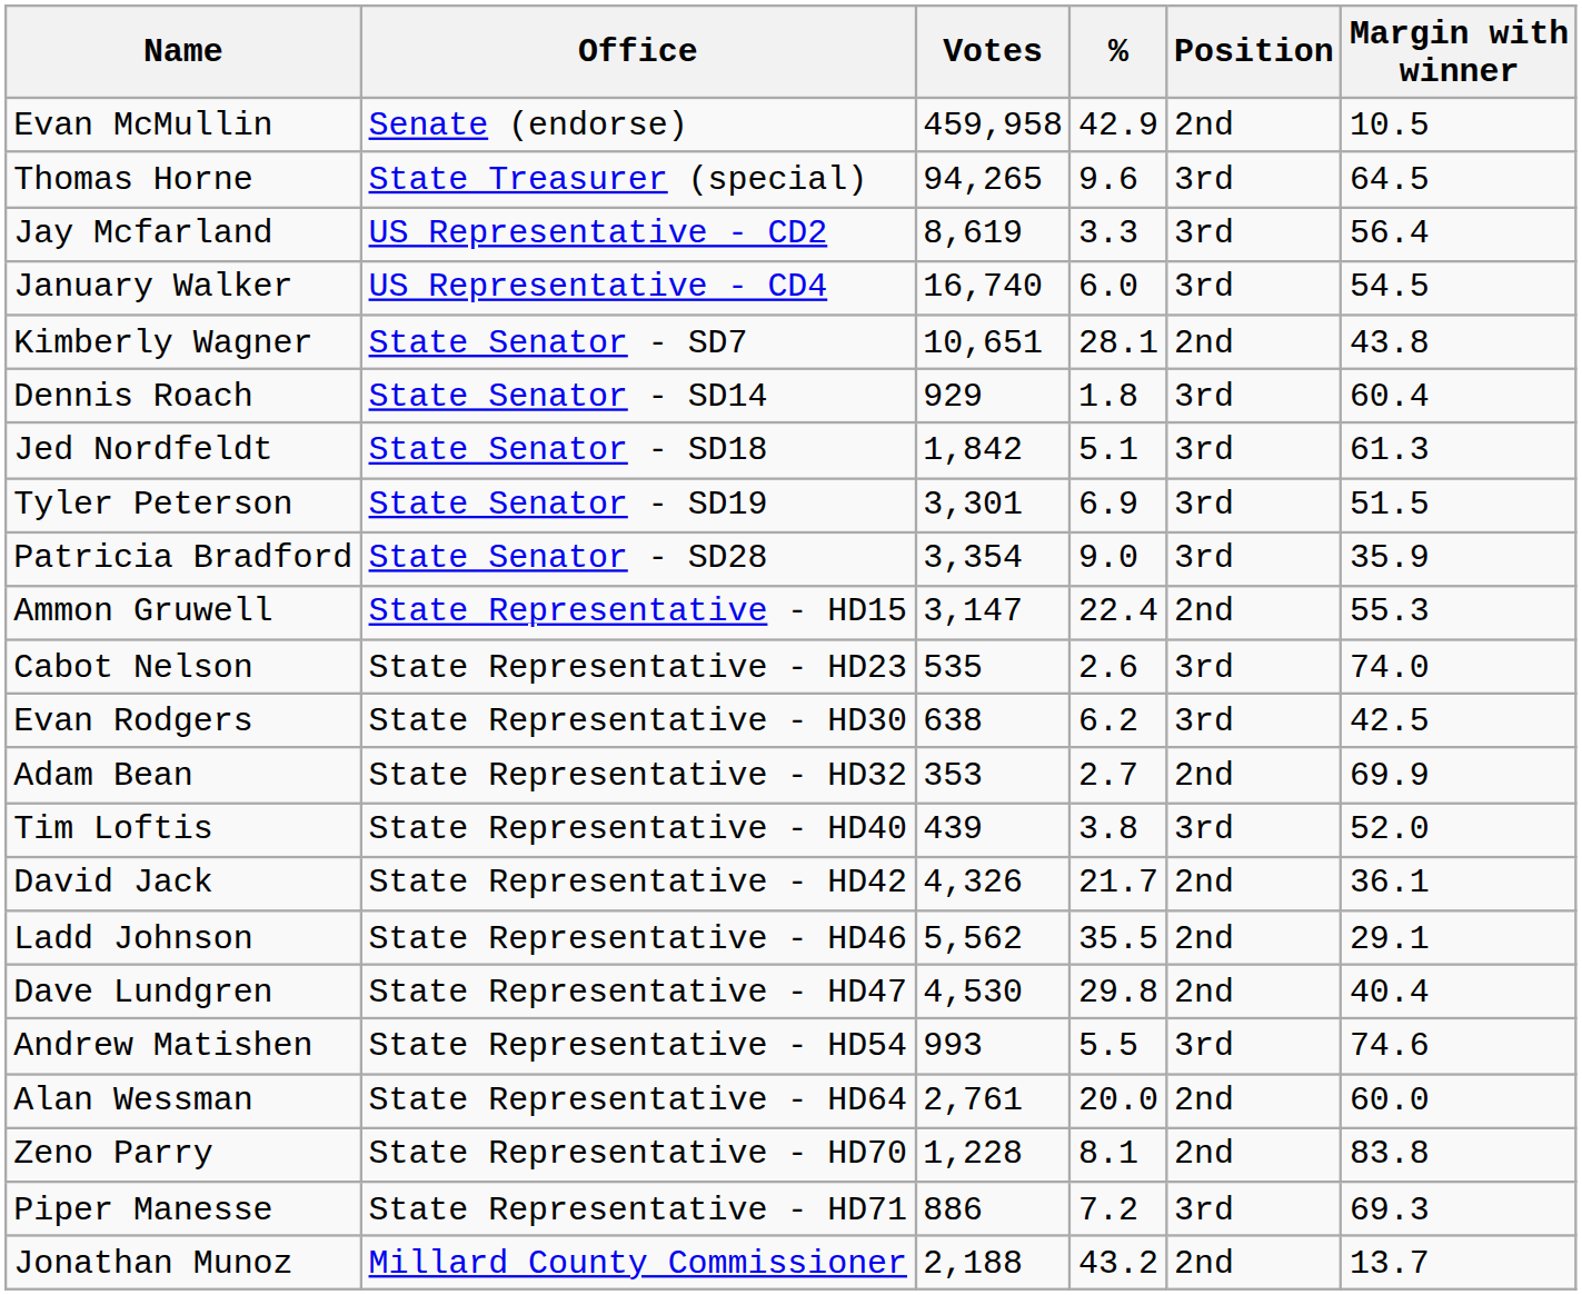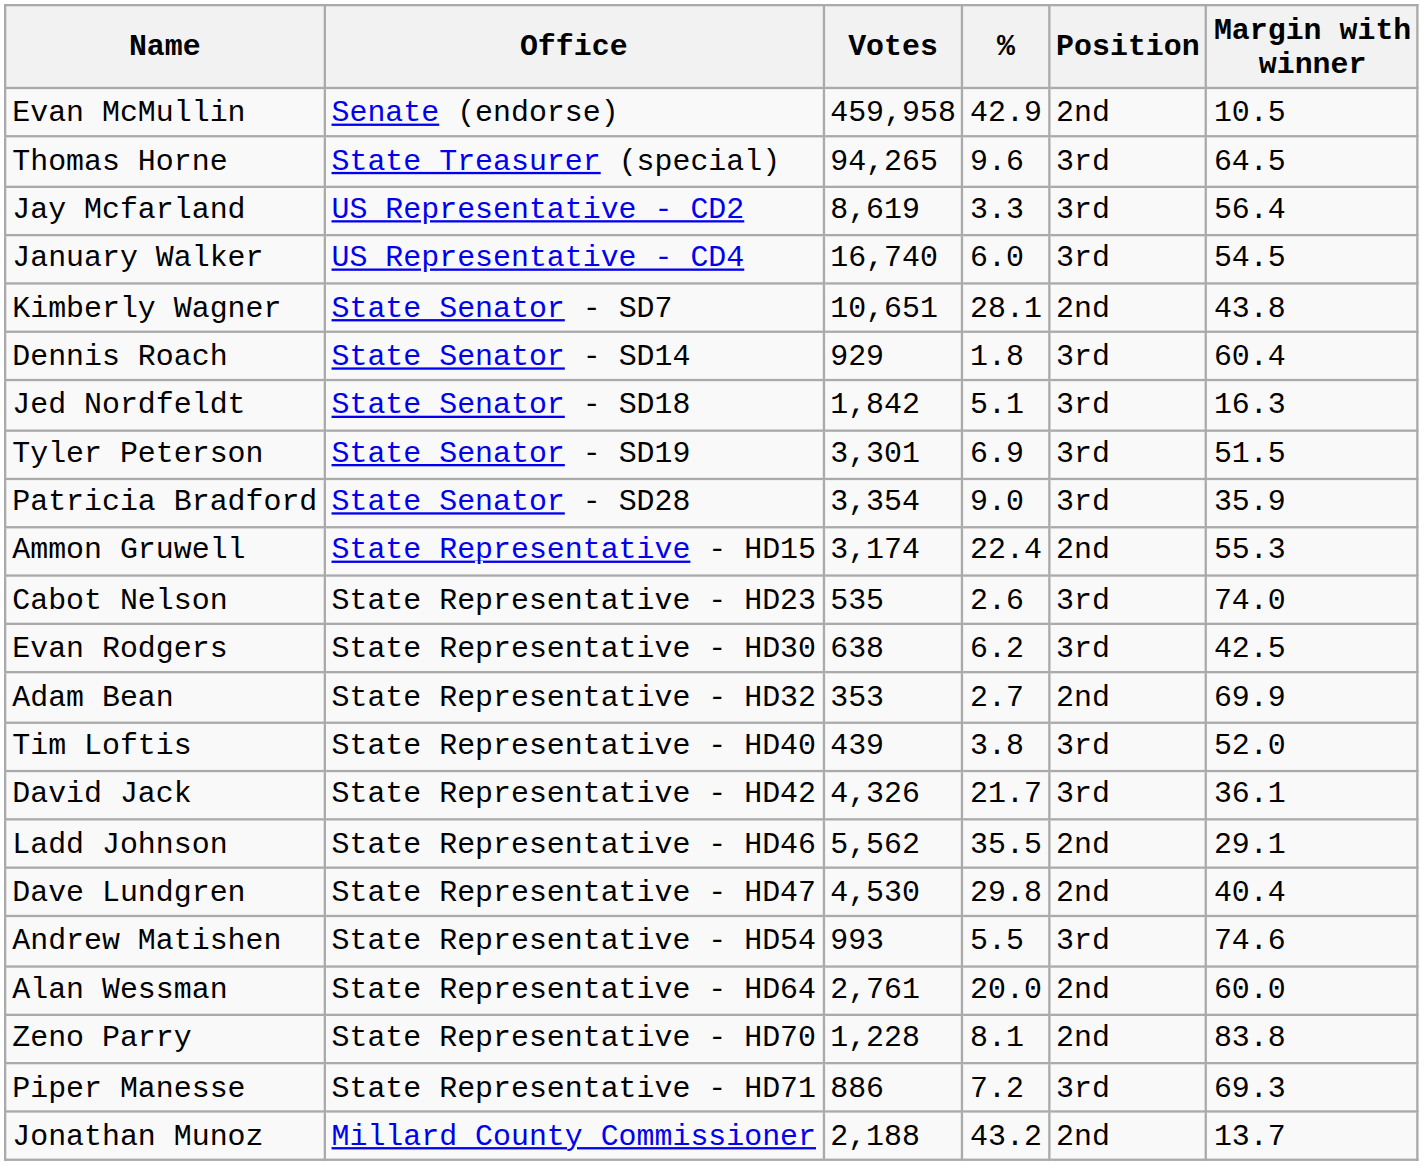 <table class="wikitable sortable">
 <tr>
 <th>Name</th>
 <th>Office</th>
 <th>Votes</th>
 <th>%</th>
 <th>Position</th>
 <th>Margin with<br>winner</th>
 </tr>
 <tr>
 <td>Evan McMullin</td>
 <td><a href='#'>Senate</a> (endorse)</td>
 <td>459,958</td>
 <td>42.9</td>
 <td>2nd</td>
 <td>10.5</td>
 </tr>
 <tr>
 <td>Thomas Horne</td>
 <td><a href='#'>State Treasurer</a> (special)</td>
 <td>94,265</td>
 <td>9.6</td>
 <td>3rd</td>
 <td>64.5</td>
 </tr>
 <tr>
 <td>Jay Mcfarland</td>
 <td><a href='#'>US Representative - CD2</a></td>
 <td>8,619</td>
 <td>3.3</td>
 <td>3rd</td>
 <td>56.4</td>
 </tr>
 <tr>
 <td>January Walker</td>
 <td><a href='#'>US Representative - CD4</a></td>
 <td>16,740</td>
 <td>6.0</td>
 <td>3rd</td>
 <td>54.5</td>
 </tr>
 <tr>
 <td>Kimberly Wagner</td>
 <td><a href='#'>State Senator</a> - SD7</td>
 <td>10,651</td>
 <td>28.1</td>
 <td>2nd</td>
 <td>43.8</td>
 </tr>
 <tr>
 <td>Dennis Roach</td>
 <td><a href='#'>State Senator</a> - SD14</td>
 <td>929</td>
 <td>1.8</td>
 <td>3rd</td>
 <td>60.4</td>
 </tr>
 <tr>
 <td>Jed Nordfeldt</td>
 <td><a href='#'>State Senator</a> - SD18</td>
 <td>1,842</td>
 <td>5.1</td>
 <td>3rd</td>
-<td>61.3</td>
+<td>16.3</td>
 </tr>
 <tr>
 <td>Tyler Peterson</td>
 <td><a href='#'>State Senator</a> - SD19</td>
 <td>3,301</td>
 <td>6.9</td>
 <td>3rd</td>
 <td>51.5</td>
 </tr>
 <tr>
 <td>Patricia Bradford</td>
 <td><a href='#'>State Senator</a> - SD28</td>
 <td>3,354</td>
 <td>9.0</td>
 <td>3rd</td>
 <td>35.9</td>
 </tr>
 <tr>
 <td>Ammon Gruwell</td>
 <td><a href='#'>State Representative</a> - HD15</td>
-<td>3,147</td>
+<td>3,174</td>
 <td>22.4</td>
 <td>2nd</td>
 <td>55.3</td>
 </tr>
 <tr>
 <td>Cabot Nelson</td>
 <td>State Representative - HD23</td>
 <td>535</td>
 <td>2.6</td>
 <td>3rd</td>
 <td>74.0</td>
 </tr>
 <tr>
 <td>Evan Rodgers</td>
 <td>State Representative - HD30</td>
 <td>638</td>
 <td>6.2</td>
 <td>3rd</td>
 <td>42.5</td>
 </tr>
 <tr>
 <td>Adam Bean</td>
 <td>State Representative - HD32</td>
 <td>353</td>
 <td>2.7</td>
 <td>2nd</td>
 <td>69.9</td>
 </tr>
 <tr>
 <td>Tim Loftis</td>
 <td>State Representative - HD40</td>
 <td>439</td>
 <td>3.8</td>
 <td>3rd</td>
 <td>52.0</td>
 </tr>
 <tr>
 <td>David Jack</td>
 <td>State Representative - HD42</td>
 <td>4,326</td>
 <td>21.7</td>
-<td>2nd</td>
+<td>3rd</td>
 <td>36.1</td>
 </tr>
 <tr>
 <td>Ladd Johnson</td>
 <td>State Representative - HD46</td>
 <td>5,562</td>
 <td>35.5</td>
 <td>2nd</td>
 <td>29.1</td>
 </tr>
 <tr>
 <td>Dave Lundgren</td>
 <td>State Representative - HD47</td>
 <td>4,530</td>
 <td>29.8</td>
 <td>2nd</td>
 <td>40.4</td>
 </tr>
 <tr>
 <td>Andrew Matishen</td>
 <td>State Representative - HD54</td>
 <td>993</td>
 <td>5.5</td>
 <td>3rd</td>
 <td>74.6</td>
 </tr>
 <tr>
 <td>Alan Wessman</td>
 <td>State Representative - HD64</td>
 <td>2,761</td>
 <td>20.0</td>
 <td>2nd</td>
 <td>60.0</td>
 </tr>
 <tr>
 <td>Zeno Parry</td>
 <td>State Representative - HD70</td>
 <td>1,228</td>
 <td>8.1</td>
 <td>2nd</td>
 <td>83.8</td>
 </tr>
 <tr>
 <td>Piper Manesse</td>
 <td>State Representative - HD71</td>
 <td>886</td>
 <td>7.2</td>
 <td>3rd</td>
 <td>69.3</td>
 </tr>
 <tr>
 <td>Jonathan Munoz</td>
 <td><a href='#'>Millard County Commissioner</a></td>
 <td>2,188</td>
 <td>43.2</td>
 <td>2nd</td>
 <td>13.7</td>
 </tr>
 </table>
